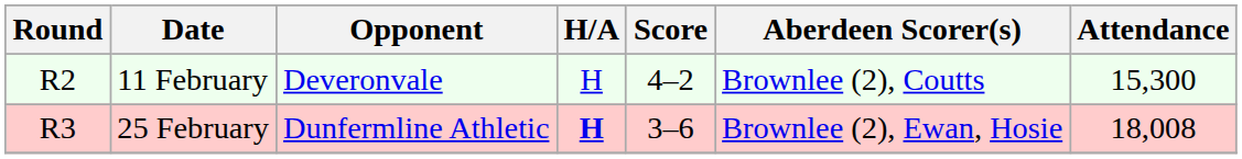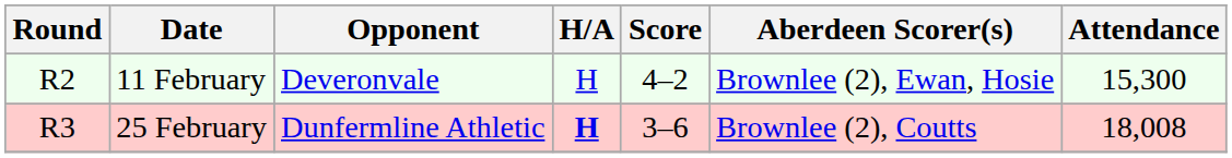 <table class="wikitable" style="text-align:center">
 <tr>
 <th>Round</th>
 <th>Date</th>
 <th>Opponent</th>
 <th>H/A</th>
 <th>Score</th>
 <th>Aberdeen Scorer(s)</th>
 <th>Attendance</th>
 </tr>
 <tr bgcolor=#EEFFEE>
 <td>R2</td>
 <td align=left>11 February</td>
 <td align=left><a href='#'>Deveronvale</a></td>
 <td><a href='#'>H</a></td>
 <td>4–2</td>
-<td align=left><a href='#'>Brownlee</a> (2), <a href='#'>Coutts</a></td>
+<td align=left><a href='#'>Brownlee</a> (2), <a href='#'>Ewan</a>, <a href='#'>Hosie</a></td>
 <td>15,300</td>
 </tr>
 <tr bgcolor=#FFCCCC>
 <td>R3</td>
 <td align=left>25 February</td>
 <td align=left><a href='#'>Dunfermline Athletic</a></td>
 <td><strong><a href='#'>H</a></strong></td>
 <td>3–6</td>
-<td align=left><a href='#'>Brownlee</a> (2), <a href='#'>Ewan</a>, <a href='#'>Hosie</a></td>
+<td align=left><a href='#'>Brownlee</a> (2), <a href='#'>Coutts</a></td>
 <td>18,008</td>
 </tr>
 <tr>
 </tr>
 </table>
